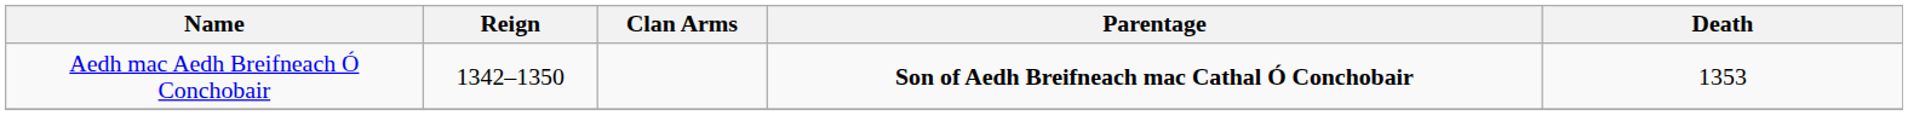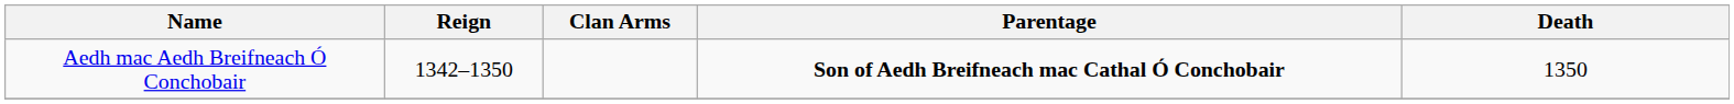 <table style="text-align:center; width:100%" class="wikitable">
 <tr>
 <th style="width:22%">Name</th>
 <th>Reign</th>
 <th style="width:105px">Clan Arms</th>
 <th>Parentage</th>
 <th style="width:19%">Death</th>
 </tr>
 <tr>
 <td><a href='#'>Aedh mac Aedh Breifneach Ó Conchobair</a></td>
 <td>1342–1350</td>
 <td></td>
 <td><strong>Son of Aedh Breifneach mac Cathal Ó Conchobair</strong></td>
-<td>1353</td>
+<td>1350</td>
 </tr>
 <tr>
 </tr>
 </table>
